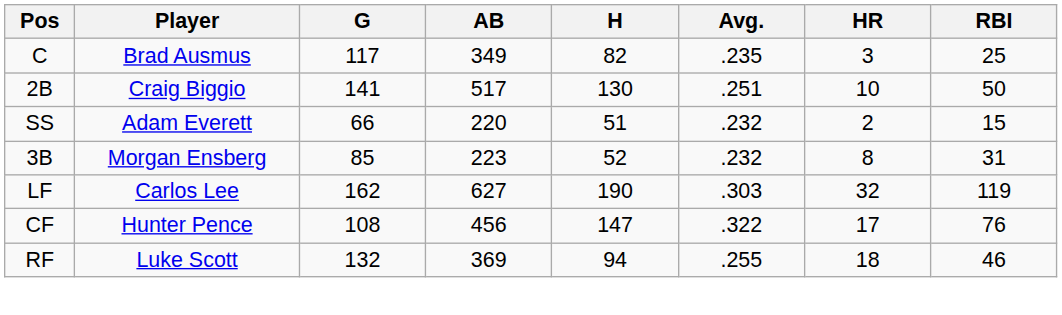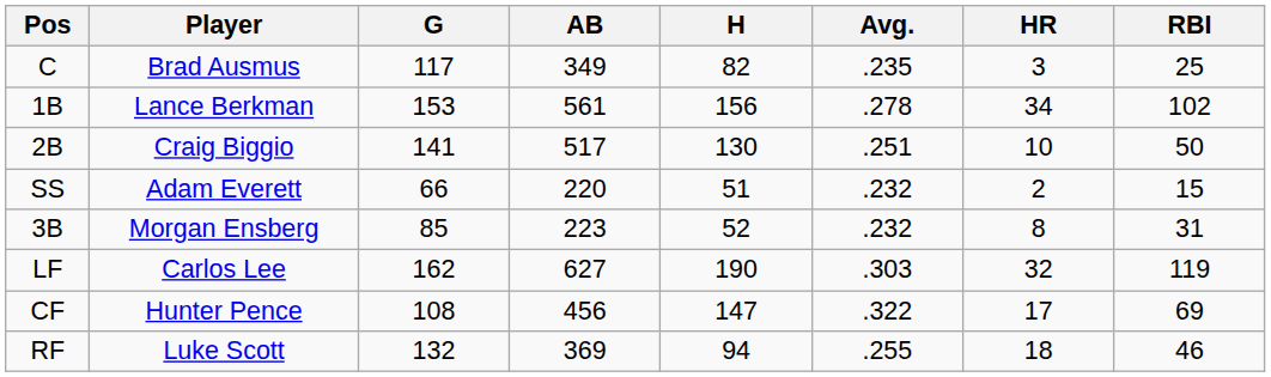 <table class="wikitable sortable">
 <tr>
 <th bgcolor="#DDDDFF" width="5%">Pos</th>
 <th bgcolor="#DDDDFF" width="16%">Player</th>
 <th bgcolor="#DDDDFF" width="9%">G</th>
 <th bgcolor="#DDDDFF" width="9%">AB</th>
 <th bgcolor="#DDDDFF" width="9%">H</th>
 <th bgcolor="#DDDDFF" width="9%">Avg.</th>
 <th bgcolor="#DDDDFF" width="9%">HR</th>
 <th bgcolor="#DDDDFF" width="9%">RBI</th>
 </tr>
 <tr align="center">
 <td>C</td>
 <td><a href='#'>Brad Ausmus</a></td>
 <td>117</td>
 <td>349</td>
 <td>82</td>
 <td>.235</td>
 <td>3</td>
 <td>25</td>
+</tr>
+<tr align=center>
+<td>1B</td>
+<td><a href='#'>Lance Berkman</a></td>
+<td>153</td>
+<td>561</td>
+<td>156</td>
+<td>.278</td>
+<td>34</td>
+<td>102</td>
 </tr>
 <tr align=center>
 <td>2B</td>
 <td><a href='#'>Craig Biggio</a></td>
 <td>141</td>
 <td>517</td>
 <td>130</td>
 <td>.251</td>
 <td>10</td>
 <td>50</td>
 </tr>
 <tr align=center>
 <td>SS</td>
 <td><a href='#'>Adam Everett</a></td>
 <td>66</td>
 <td>220</td>
 <td>51</td>
 <td>.232</td>
 <td>2</td>
 <td>15</td>
 </tr>
 <tr align=center>
 <td>3B</td>
 <td><a href='#'>Morgan Ensberg</a></td>
 <td>85</td>
 <td>223</td>
 <td>52</td>
 <td>.232</td>
 <td>8</td>
 <td>31</td>
 </tr>
 <tr align=center>
 <td>LF</td>
 <td><a href='#'>Carlos Lee</a></td>
 <td>162</td>
 <td>627</td>
 <td>190</td>
 <td>.303</td>
 <td>32</td>
 <td>119</td>
 </tr>
 <tr align=center>
 <td>CF</td>
 <td><a href='#'>Hunter Pence</a></td>
 <td>108</td>
 <td>456</td>
 <td>147</td>
 <td>.322</td>
 <td>17</td>
-<td>76</td>
+<td>69</td>
 </tr>
 <tr align=center>
 <td>RF</td>
 <td><a href='#'>Luke Scott</a></td>
 <td>132</td>
 <td>369</td>
 <td>94</td>
 <td>.255</td>
 <td>18</td>
 <td>46</td>
 </tr>
 </table>
